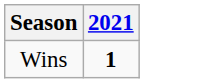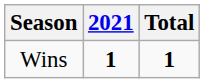 <table class="wikitable">
 <tr>
 <th>Season</th>
 <th><a href='#'>2021</a></th>
+<th>Total</th>
 </tr>
 <tr align=center>
 <td>Wins</td>
 <td><strong>1</strong></td>
+<td><strong>1</strong></td>
 </tr>
 </table>
